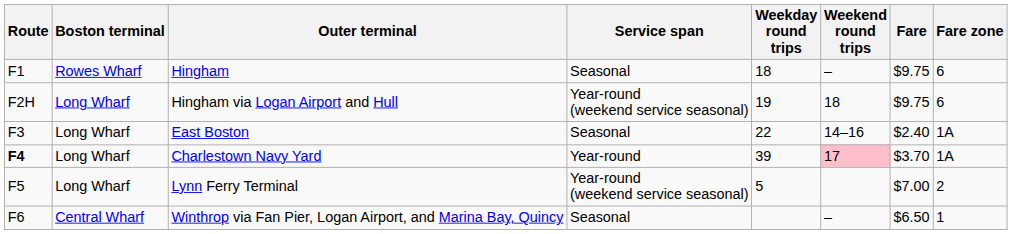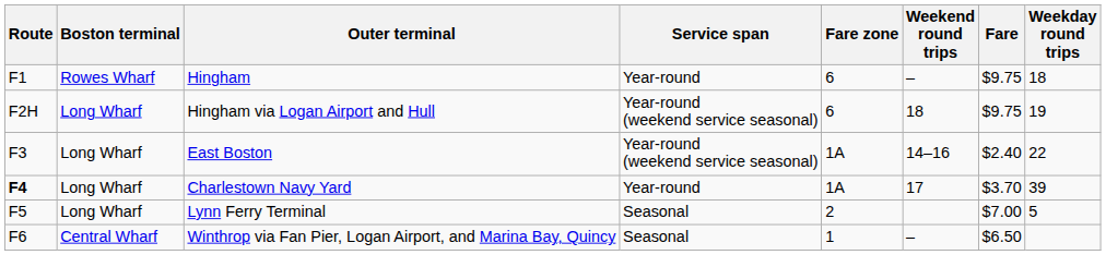 <table class="wikitable">
 <tr>
 <th>Route</th>
 <th>Boston terminal</th>
 <th>Outer terminal</th>
 <th>Service span</th>
-<th>Weekday<br>round<br>trips</th>
+<th>Fare zone</th>
 <th>Weekend<br>round<br>trips</th>
 <th>Fare</th>
-<th>Fare zone</th>
+<th>Weekday<br>round<br>trips</th>
 </tr>
 <tr>
 <td>F1</td>
 <td><a href='#'>Rowes Wharf</a></td>
 <td><a href='#'>Hingham</a></td>
-<td>Seasonal</td>
-<td>18</td>
+<td>Year-round</td>
+<td>6</td>
 <td>–</td>
 <td>$9.75</td>
-<td>6</td>
+<td>18</td>
 </tr>
 <tr>
 <td>F2H</td>
 <td><a href='#'>Long Wharf</a></td>
 <td>Hingham via <a href='#'>Logan Airport</a> and <a href='#'>Hull</a></td>
 <td>Year-round<br>(weekend service seasonal)</td>
-<td>19</td>
+<td>6</td>
 <td>18</td>
 <td>$9.75</td>
-<td>6</td>
+<td>19</td>
 </tr>
 <tr>
 <td>F3</td>
 <td>Long Wharf</td>
 <td><a href='#'>East Boston</a></td>
-<td>Seasonal</td>
-<td>22</td>
+<td>Year-round<br>(weekend service seasonal)</td>
+<td>1A</td>
 <td>14–16</td>
 <td>$2.40</td>
-<td>1A</td>
+<td>22</td>
 </tr>
 <tr>
 <td><strong>F4</strong></td>
 <td>Long Wharf</td>
 <td><a href='#'>Charlestown Navy Yard</a></td>
 <td>Year-round</td>
+<td>1A</td>
+<td>17</td>
+<td>$3.70</td>
 <td>39</td>
-<td style="background: pink;">17</td>
-<td>$3.70</td>
-<td>1A</td>
 </tr>
 <tr>
 <td>F5</td>
 <td>Long Wharf</td>
 <td><a href='#'>Lynn</a> Ferry Terminal</td>
-<td>Year-round<br>(weekend service seasonal)</td>
-<td>5</td>
+<td>Seasonal</td>
+<td>2</td>
 <td></td>
 <td>$7.00</td>
-<td>2</td>
+<td>5</td>
 </tr>
 <tr>
 <td>F6</td>
 <td><a href='#'>Central Wharf</a></td>
 <td><a href='#'>Winthrop</a> via Fan Pier, Logan Airport, and <a href='#'>Marina Bay, Quincy</a></td>
 <td>Seasonal</td>
-<td></td>
+<td>1</td>
 <td>–</td>
 <td>$6.50</td>
-<td>1</td>
+<td></td>
 </tr>
 </table>
